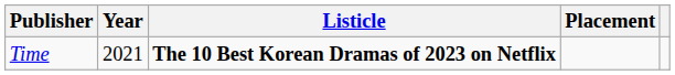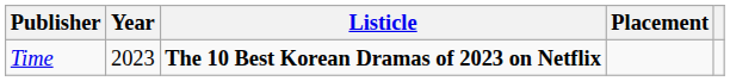 <table class="wikitable plainrowheaders">
 <tr>
 <th scope="col">Publisher</th>
 <th scope="col">Year</th>
 <th scope="col"><a href='#'>Listicle</a></th>
 <th scope="col">Placement</th>
 <th scope="col"></th>
 </tr>
 <tr>
 <td><em><a href='#'>Time</a></em></td>
-<td style="text-align:center">2021</td>
+<td style="text-align:center">2023</td>
 <td><strong>The 10 Best Korean Dramas of 2023 on Netflix</strong></td>
 <td></td>
 <td style="text-align:center"></td>
 </tr>
 </table>
